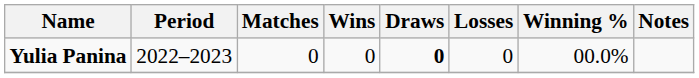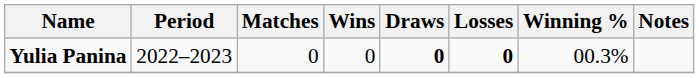 <table class="wikitable" style="text-align: right;">
 <tr>
 <th>Name</th>
 <th>Period</th>
 <th>Matches</th>
 <th>Wins</th>
 <th>Draws</th>
 <th>Losses</th>
 <th>Winning %</th>
 <th>Notes<br></th>
 </tr>
 <tr>
 <td style="text-align: left;"> <strong>Yulia Panina</strong></td>
 <td style="text-align: left;">2022–2023</td>
 <td>0</td>
 <td>0</td>
 <td><strong>0</strong></td>
-<td>0</td>
-<td>00.0%</td>
+<td><strong>0</strong></td>
+<td>00.3%</td>
 <td><br></td>
 </tr>
 <tr>
 </tr>
 </table>
